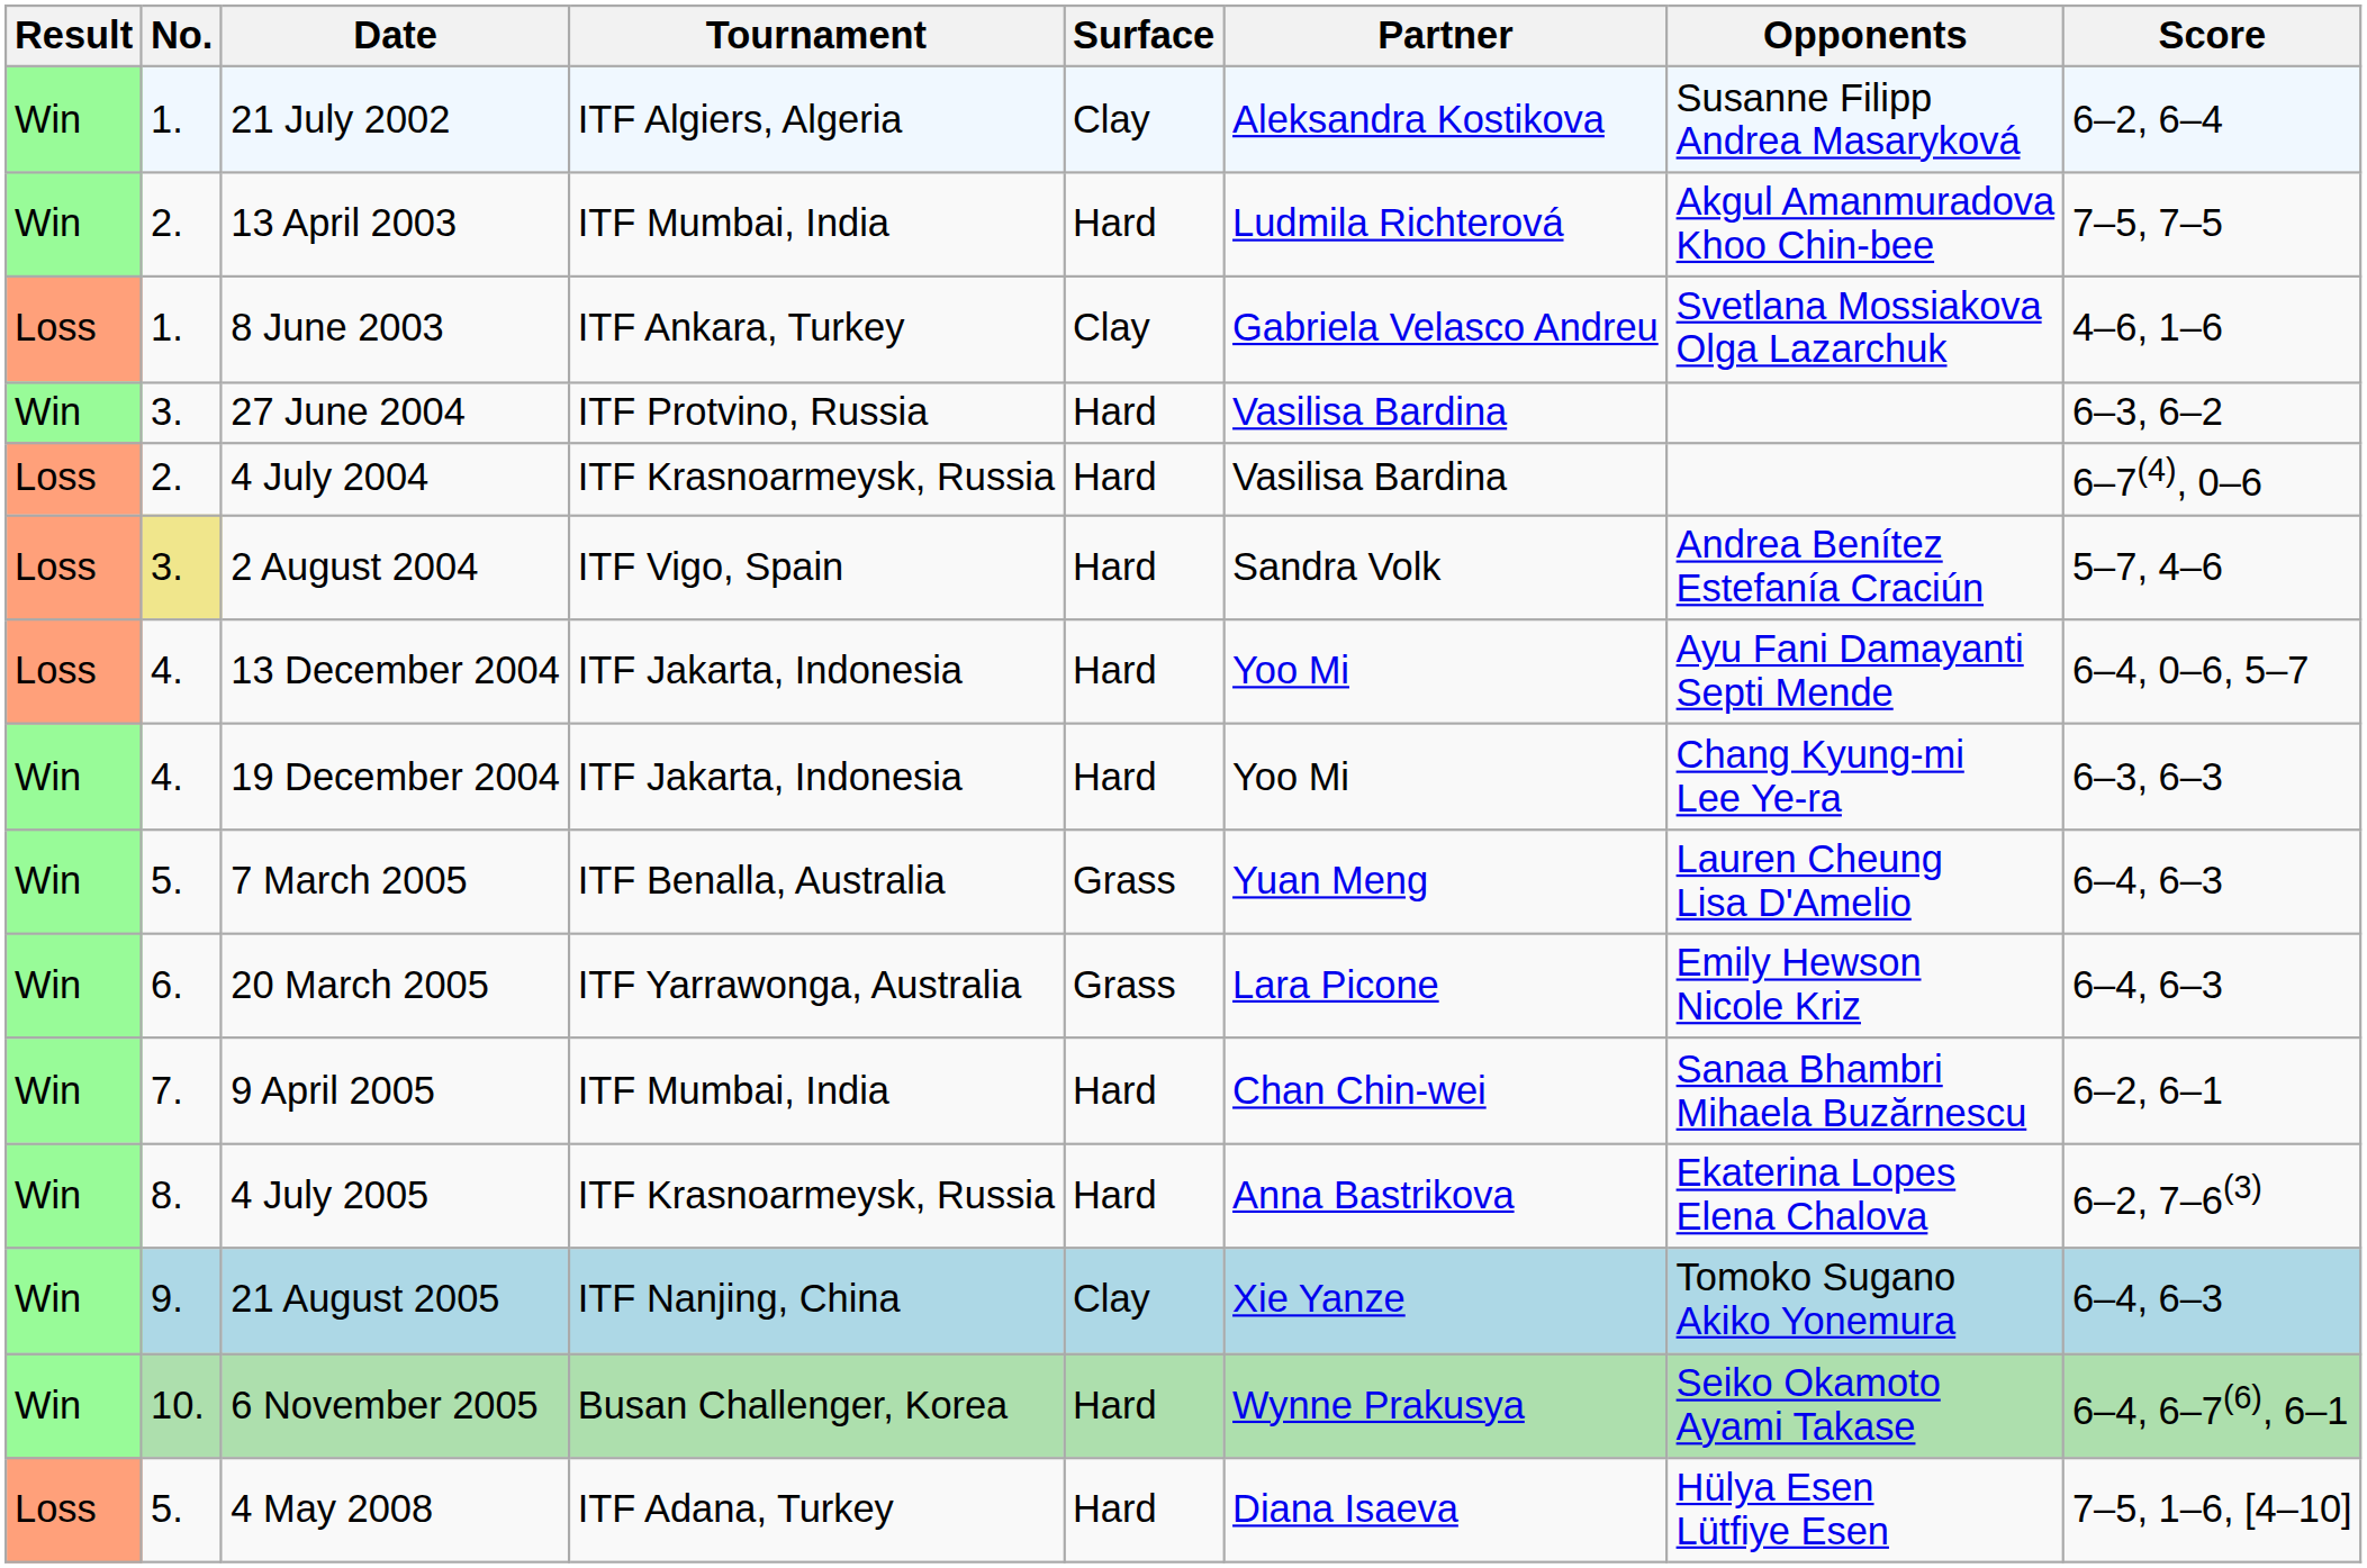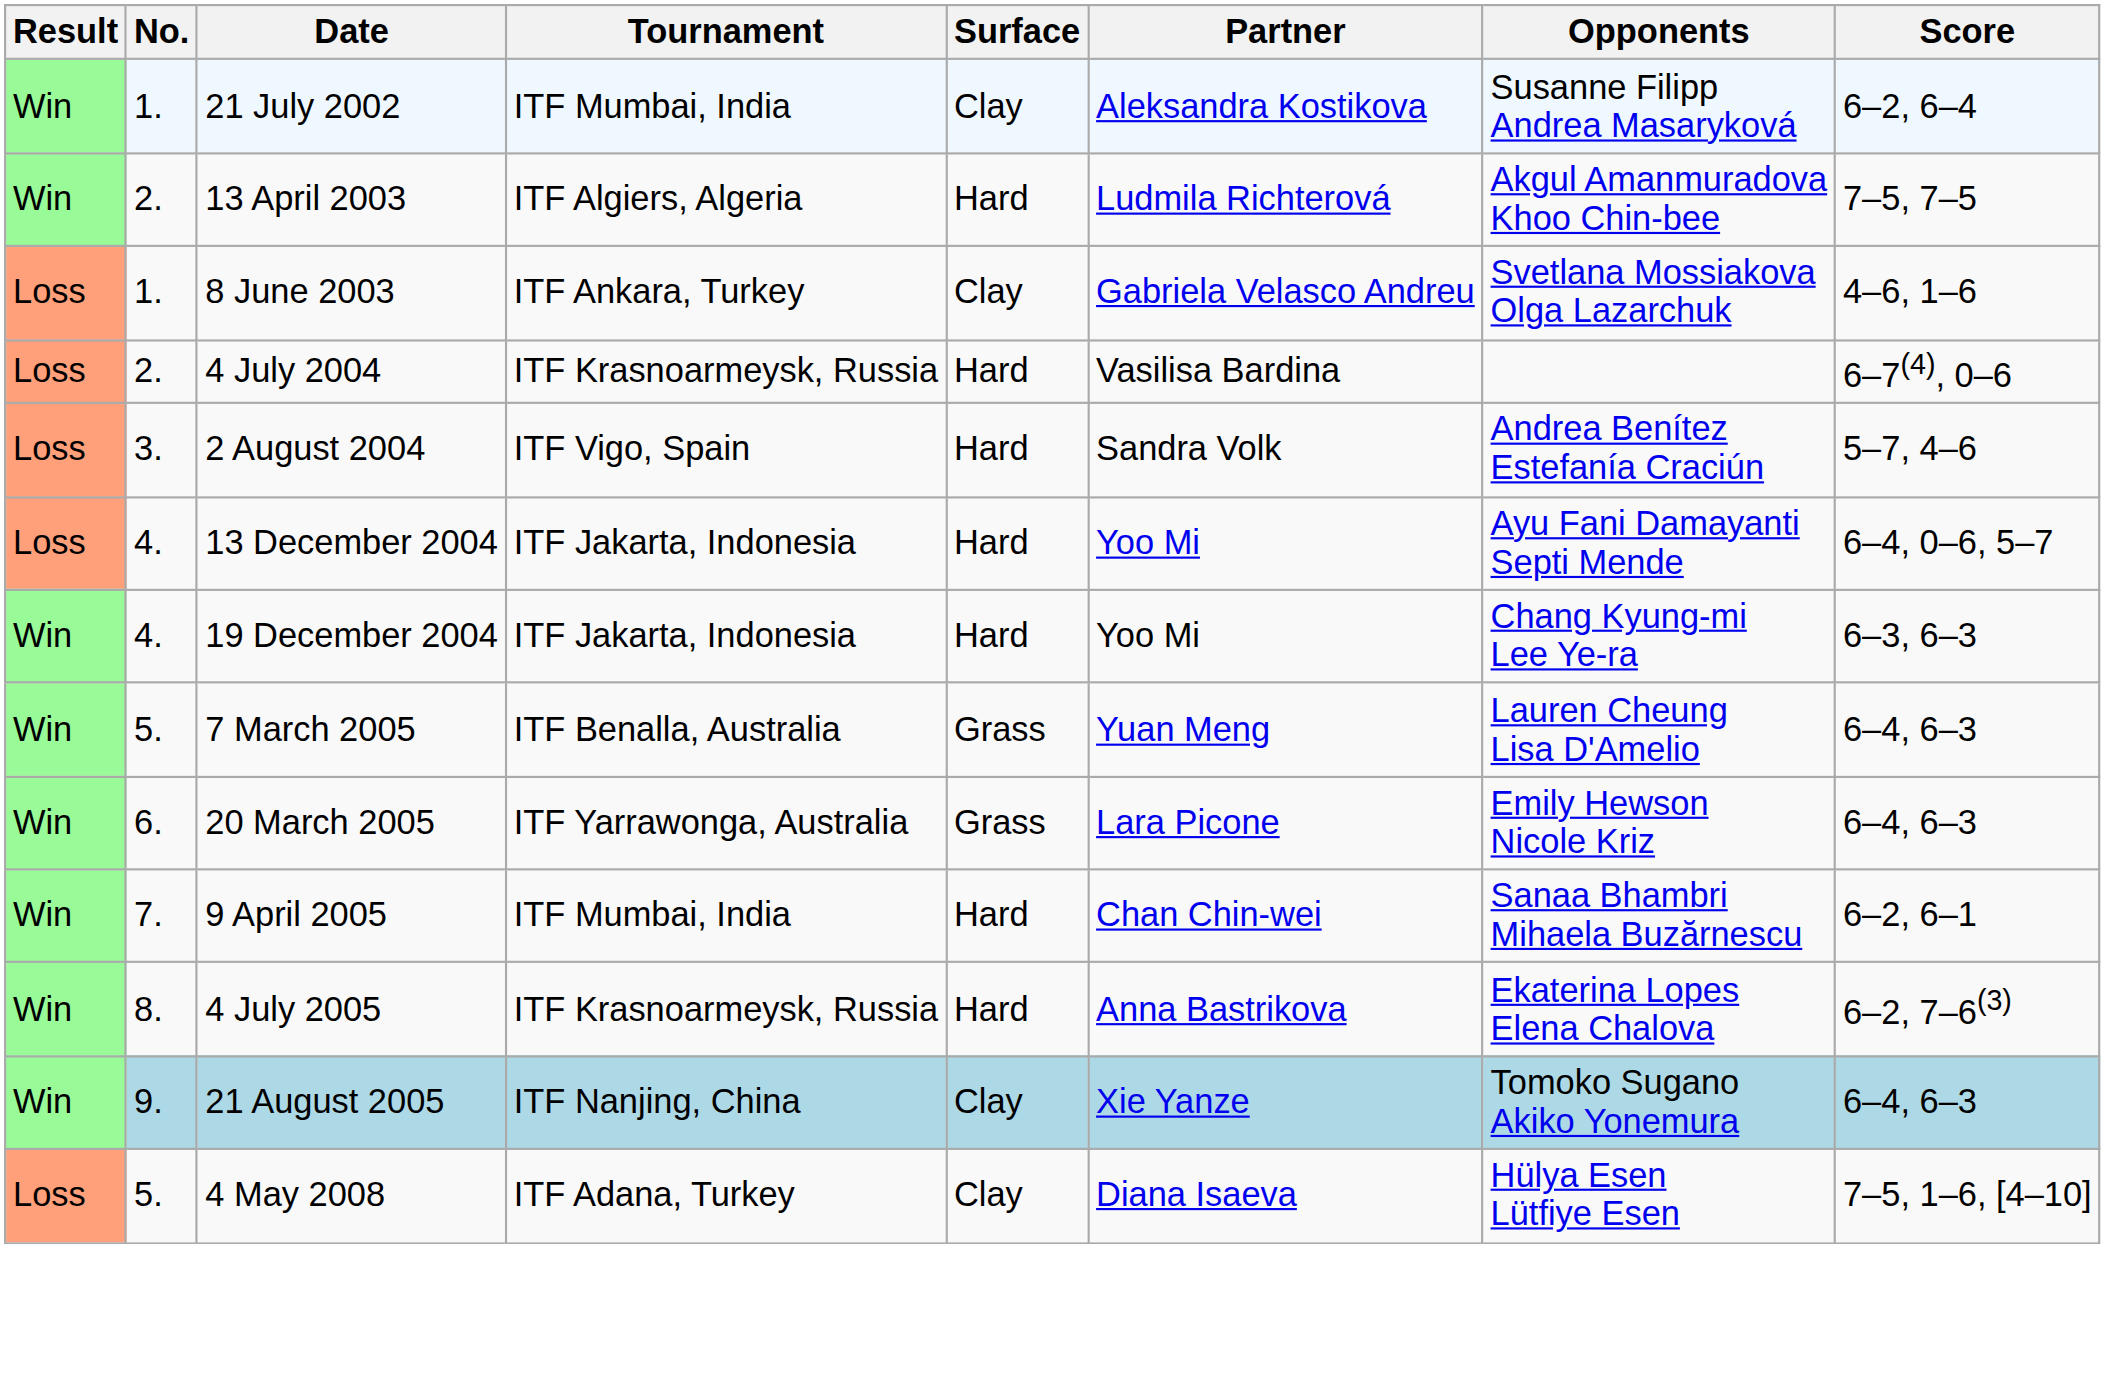 <table class="sortable wikitable">
 <tr>
 <th>Result</th>
 <th>No.</th>
 <th>Date</th>
 <th>Tournament</th>
 <th>Surface</th>
 <th>Partner</th>
 <th>Opponents</th>
 <th class="unsortable">Score</th>
 </tr>
 <tr style="background:#f0f8ff;">
 <td style="background:#98fb98;">Win</td>
 <td>1.</td>
 <td>21 July 2002</td>
-<td>ITF Algiers, Algeria</td>
+<td>ITF Mumbai, India</td>
 <td>Clay</td>
 <td> <a href='#'>Aleksandra Kostikova</a></td>
 <td> Susanne Filipp <br>  <a href='#'>Andrea Masaryková</a></td>
 <td>6–2, 6–4</td>
 </tr>
 <tr>
 <td style="background:#98fb98;">Win</td>
 <td>2.</td>
 <td>13 April 2003</td>
-<td>ITF Mumbai, India</td>
+<td>ITF Algiers, Algeria</td>
 <td>Hard</td>
 <td> <a href='#'>Ludmila Richterová</a></td>
 <td> <a href='#'>Akgul Amanmuradova</a> <br>  <a href='#'>Khoo Chin-bee</a></td>
 <td>7–5, 7–5</td>
 </tr>
 <tr>
 <td style="background:#ffa07a;">Loss</td>
 <td>1.</td>
 <td>8 June 2003</td>
 <td>ITF Ankara, Turkey</td>
 <td>Clay</td>
 <td> <a href='#'>Gabriela Velasco Andreu</a></td>
 <td> <a href='#'>Svetlana Mossiakova</a> <br>  <a href='#'>Olga Lazarchuk</a></td>
 <td>4–6, 1–6</td>
 </tr>
 <tr>
-<td style="background:#98fb98;">Win</td>
-<td>3.</td>
-<td>27 June 2004</td>
-<td>ITF Protvino, Russia</td>
-<td>Hard</td>
-<td> <a href='#'>Vasilisa Bardina</a></td>
-<td></td>
-<td>6–3, 6–2</td>
-</tr>
-<tr>
 <td style="background:#ffa07a;">Loss</td>
 <td>2.</td>
 <td>4 July 2004</td>
 <td>ITF Krasnoarmeysk, Russia</td>
 <td>Hard</td>
 <td> Vasilisa Bardina</td>
 <td></td>
 <td>6–7<sup>(4)</sup>, 0–6</td>
 </tr>
 <tr>
 <td style="background:#ffa07a;">Loss</td>
-<td style="background: khaki;">3.</td>
+<td>3.</td>
 <td>2 August 2004</td>
 <td>ITF Vigo, Spain</td>
 <td>Hard</td>
 <td> Sandra Volk</td>
 <td> <a href='#'>Andrea Benítez</a> <br>  <a href='#'>Estefanía Craciún</a></td>
 <td>5–7, 4–6</td>
 </tr>
 <tr>
 <td style="background:#ffa07a;">Loss</td>
 <td>4.</td>
 <td>13 December 2004</td>
 <td>ITF Jakarta, Indonesia</td>
 <td>Hard</td>
 <td> <a href='#'>Yoo Mi</a></td>
 <td> <a href='#'>Ayu Fani Damayanti</a> <br>  <a href='#'>Septi Mende</a></td>
 <td>6–4, 0–6, 5–7</td>
 </tr>
 <tr>
 <td style="background:#98fb98;">Win</td>
 <td>4.</td>
 <td>19 December 2004</td>
 <td>ITF Jakarta, Indonesia</td>
 <td>Hard</td>
 <td> Yoo Mi</td>
 <td> <a href='#'>Chang Kyung-mi</a> <br>  <a href='#'>Lee Ye-ra</a></td>
 <td>6–3, 6–3</td>
 </tr>
 <tr>
 <td style="background:#98fb98;">Win</td>
 <td>5.</td>
 <td>7 March 2005</td>
 <td>ITF Benalla, Australia</td>
 <td>Grass</td>
 <td> <a href='#'>Yuan Meng</a></td>
 <td> <a href='#'>Lauren Cheung</a> <br>  <a href='#'>Lisa D'Amelio</a></td>
 <td>6–4, 6–3</td>
 </tr>
 <tr>
 <td style="background:#98fb98;">Win</td>
 <td>6.</td>
 <td>20 March 2005</td>
 <td>ITF Yarrawonga, Australia</td>
 <td>Grass</td>
 <td> <a href='#'>Lara Picone</a></td>
 <td> <a href='#'>Emily Hewson</a> <br>  <a href='#'>Nicole Kriz</a></td>
 <td>6–4, 6–3</td>
 </tr>
 <tr>
 <td style="background:#98fb98;">Win</td>
 <td>7.</td>
 <td>9 April 2005</td>
 <td>ITF Mumbai, India</td>
 <td>Hard</td>
 <td> <a href='#'>Chan Chin-wei</a></td>
 <td> <a href='#'>Sanaa Bhambri</a> <br>  <a href='#'>Mihaela Buzărnescu</a></td>
 <td>6–2, 6–1</td>
 </tr>
 <tr>
 <td style="background:#98fb98;">Win</td>
 <td>8.</td>
 <td>4 July 2005</td>
 <td>ITF Krasnoarmeysk, Russia</td>
 <td>Hard</td>
 <td> <a href='#'>Anna Bastrikova</a></td>
 <td> <a href='#'>Ekaterina Lopes</a> <br>  <a href='#'>Elena Chalova</a></td>
 <td>6–2, 7–6<sup>(3)</sup></td>
 </tr>
 <tr style="background:lightblue;">
 <td style="background:#98fb98;">Win</td>
 <td>9.</td>
 <td>21 August 2005</td>
 <td>ITF Nanjing, China</td>
 <td>Clay</td>
 <td> <a href='#'>Xie Yanze</a></td>
 <td> Tomoko Sugano <br>  <a href='#'>Akiko Yonemura</a></td>
 <td>6–4, 6–3</td>
 </tr>
-<tr style="background:#addfad;">
-<td style="background:#98fb98;">Win</td>
-<td>10.</td>
-<td>6 November 2005</td>
-<td>Busan Challenger, Korea</td>
-<td>Hard</td>
-<td> <a href='#'>Wynne Prakusya</a></td>
-<td> <a href='#'>Seiko Okamoto</a> <br>  <a href='#'>Ayami Takase</a></td>
-<td>6–4, 6–7<sup>(6)</sup>, 6–1</td>
-</tr>
 <tr>
 <td style="background:#ffa07a;">Loss</td>
 <td>5.</td>
 <td>4 May 2008</td>
 <td>ITF Adana, Turkey</td>
-<td>Hard</td>
+<td>Clay</td>
 <td> <a href='#'>Diana Isaeva</a></td>
 <td> <a href='#'>Hülya Esen</a> <br>  <a href='#'>Lütfiye Esen</a></td>
 <td>7–5, 1–6, [4–10]</td>
 </tr>
 </table>
